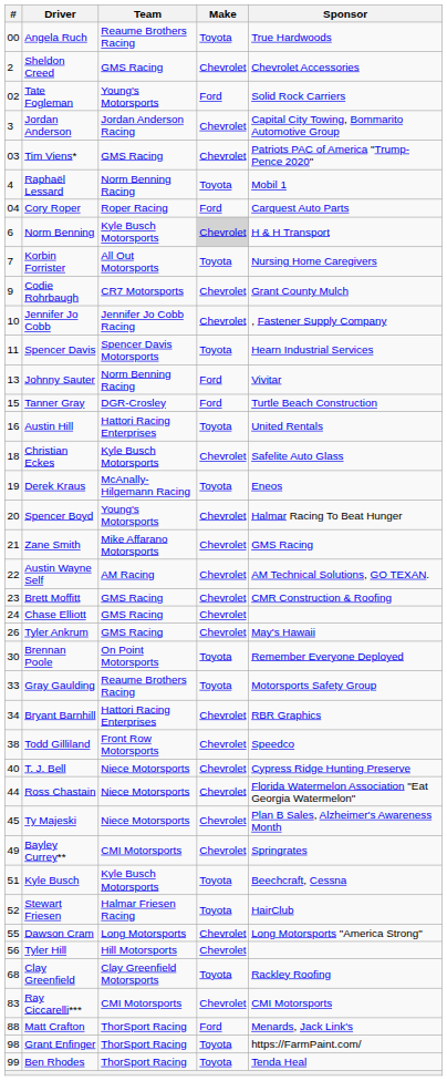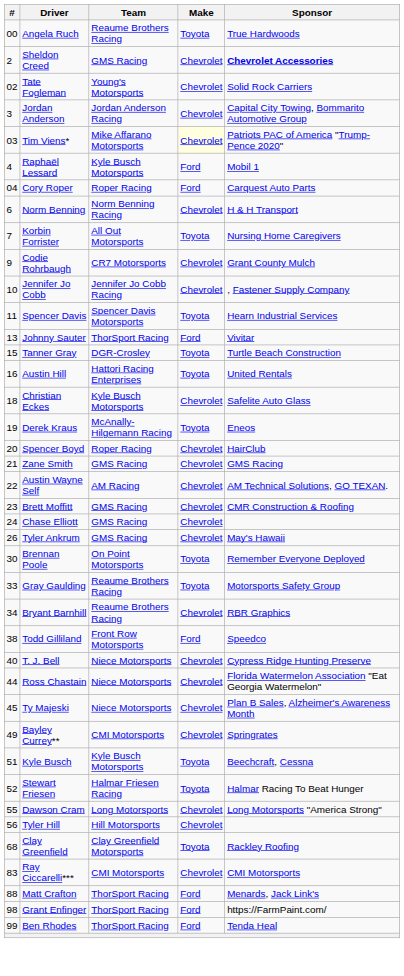 <table class="wikitable" style="font-size:95%">
 <tr>
 <th>#</th>
 <th>Driver</th>
 <th>Team</th>
 <th>Make</th>
 <th>Sponsor</th>
 </tr>
 <tr>
 <td>00</td>
 <td><a href='#'>Angela Ruch</a></td>
 <td><a href='#'>Reaume Brothers Racing</a></td>
 <td><a href='#'>Toyota</a></td>
 <td><a href='#'>True Hardwoods</a></td>
 </tr>
 <tr>
 <td>2</td>
 <td><a href='#'>Sheldon Creed</a></td>
 <td><a href='#'>GMS Racing</a></td>
 <td><a href='#'>Chevrolet</a></td>
-<td><a href='#'>Chevrolet Accessories</a></td>
+<td><strong><a href='#'>Chevrolet Accessories</a></strong></td>
 </tr>
 <tr>
 <td>02</td>
 <td><a href='#'>Tate Fogleman</a></td>
 <td><a href='#'>Young's Motorsports</a></td>
-<td><a href='#'>Ford</a></td>
+<td><a href='#'>Chevrolet</a></td>
 <td><a href='#'>Solid Rock Carriers</a></td>
 </tr>
 <tr>
 <td>3</td>
 <td><a href='#'>Jordan Anderson</a></td>
 <td><a href='#'>Jordan Anderson Racing</a></td>
 <td><a href='#'>Chevrolet</a></td>
 <td><a href='#'>Capital City Towing</a>, <a href='#'>Bommarito Automotive Group</a></td>
 </tr>
 <tr>
 <td>03</td>
 <td><a href='#'>Tim Viens</a>*</td>
-<td><a href='#'>GMS Racing</a></td>
-<td><a href='#'>Chevrolet</a></td>
+<td><a href='#'>Mike Affarano Motorsports</a></td>
+<td style="background: lightyellow;"><a href='#'>Chevrolet</a></td>
 <td><a href='#'>Patriots PAC of America</a> "<a href='#'>Trump-Pence 2020</a>"</td>
 </tr>
 <tr>
 <td>4</td>
 <td><a href='#'>Raphaël Lessard</a></td>
-<td><a href='#'>Norm Benning Racing</a></td>
-<td><a href='#'>Toyota</a></td>
+<td><a href='#'>Kyle Busch Motorsports</a></td>
+<td><a href='#'>Ford</a></td>
 <td><a href='#'>Mobil 1</a></td>
 </tr>
 <tr>
 <td>04</td>
 <td><a href='#'>Cory Roper</a></td>
 <td><a href='#'>Roper Racing</a></td>
 <td><a href='#'>Ford</a></td>
 <td><a href='#'>Carquest Auto Parts</a></td>
 </tr>
 <tr>
 <td>6</td>
 <td><a href='#'>Norm Benning</a></td>
-<td><a href='#'>Kyle Busch Motorsports</a></td>
-<td style="background: lightgrey;"><a href='#'>Chevrolet</a></td>
+<td><a href='#'>Norm Benning Racing</a></td>
+<td><a href='#'>Chevrolet</a></td>
 <td><a href='#'>H & H Transport</a></td>
 </tr>
 <tr>
 <td>7</td>
 <td><a href='#'>Korbin Forrister</a></td>
 <td><a href='#'>All Out Motorsports</a></td>
 <td><a href='#'>Toyota</a></td>
 <td><a href='#'>Nursing Home Caregivers</a></td>
 </tr>
 <tr>
 <td>9</td>
 <td><a href='#'>Codie Rohrbaugh</a></td>
 <td><a href='#'>CR7 Motorsports</a></td>
 <td><a href='#'>Chevrolet</a></td>
 <td><a href='#'>Grant County Mulch</a></td>
 </tr>
 <tr>
 <td>10</td>
 <td><a href='#'>Jennifer Jo Cobb</a></td>
 <td><a href='#'>Jennifer Jo Cobb Racing</a></td>
 <td><a href='#'>Chevrolet</a></td>
 <td>, <a href='#'>Fastener Supply Company</a></td>
 </tr>
 <tr>
 <td>11</td>
 <td><a href='#'>Spencer Davis</a></td>
 <td><a href='#'>Spencer Davis Motorsports</a></td>
 <td><a href='#'>Toyota</a></td>
 <td><a href='#'>Hearn Industrial Services</a></td>
 </tr>
 <tr>
 <td>13</td>
 <td><a href='#'>Johnny Sauter</a></td>
-<td><a href='#'>Norm Benning Racing</a></td>
+<td><a href='#'>ThorSport Racing</a></td>
 <td><a href='#'>Ford</a></td>
 <td><a href='#'>Vivitar</a></td>
 </tr>
 <tr>
 <td>15</td>
 <td><a href='#'>Tanner Gray</a></td>
 <td><a href='#'>DGR-Crosley</a></td>
-<td><a href='#'>Ford</a></td>
+<td><a href='#'>Toyota</a></td>
 <td><a href='#'>Turtle Beach Construction</a></td>
 </tr>
 <tr>
 <td>16</td>
 <td><a href='#'>Austin Hill</a></td>
 <td><a href='#'>Hattori Racing Enterprises</a></td>
 <td><a href='#'>Toyota</a></td>
 <td><a href='#'>United Rentals</a></td>
 </tr>
 <tr>
 <td>18</td>
 <td><a href='#'>Christian Eckes</a></td>
 <td><a href='#'>Kyle Busch Motorsports</a></td>
 <td><a href='#'>Chevrolet</a></td>
 <td><a href='#'>Safelite Auto Glass</a></td>
 </tr>
 <tr>
 <td>19</td>
 <td><a href='#'>Derek Kraus</a></td>
 <td><a href='#'>McAnally-Hilgemann Racing</a></td>
 <td><a href='#'>Toyota</a></td>
 <td><a href='#'>Eneos</a></td>
 </tr>
 <tr>
 <td>20</td>
 <td><a href='#'>Spencer Boyd</a></td>
-<td><a href='#'>Young's Motorsports</a></td>
+<td><a href='#'>Roper Racing</a></td>
 <td><a href='#'>Chevrolet</a></td>
-<td><a href='#'>Halmar</a> Racing To Beat Hunger</td>
+<td><a href='#'>HairClub</a></td>
 </tr>
 <tr>
 <td>21</td>
 <td><a href='#'>Zane Smith</a></td>
-<td><a href='#'>Mike Affarano Motorsports</a></td>
+<td><a href='#'>GMS Racing</a></td>
 <td><a href='#'>Chevrolet</a></td>
 <td><a href='#'>GMS Racing</a></td>
 </tr>
 <tr>
 <td>22</td>
 <td><a href='#'>Austin Wayne Self</a></td>
 <td><a href='#'>AM Racing</a></td>
 <td><a href='#'>Chevrolet</a></td>
 <td><a href='#'>AM Technical Solutions</a>, <a href='#'>GO TEXAN</a>.</td>
 </tr>
 <tr>
 <td>23</td>
 <td><a href='#'>Brett Moffitt</a></td>
 <td><a href='#'>GMS Racing</a></td>
 <td><a href='#'>Chevrolet</a></td>
 <td><a href='#'>CMR Construction & Roofing</a></td>
 </tr>
 <tr>
 <td>24</td>
 <td><a href='#'>Chase Elliott</a></td>
 <td><a href='#'>GMS Racing</a></td>
 <td><a href='#'>Chevrolet</a></td>
 <td> </td>
 </tr>
 <tr>
 <td>26</td>
 <td><a href='#'>Tyler Ankrum</a></td>
 <td><a href='#'>GMS Racing</a></td>
 <td><a href='#'>Chevrolet</a></td>
 <td><a href='#'>May's Hawaii</a></td>
 </tr>
 <tr>
 <td>30</td>
 <td><a href='#'>Brennan Poole</a></td>
 <td><a href='#'>On Point Motorsports</a></td>
 <td><a href='#'>Toyota</a></td>
 <td><a href='#'>Remember Everyone Deployed</a></td>
 </tr>
 <tr>
 <td>33</td>
 <td><a href='#'>Gray Gaulding</a></td>
 <td><a href='#'>Reaume Brothers Racing</a></td>
 <td><a href='#'>Toyota</a></td>
 <td><a href='#'>Motorsports Safety Group</a></td>
 </tr>
 <tr>
 <td>34</td>
 <td><a href='#'>Bryant Barnhill</a></td>
-<td><a href='#'>Hattori Racing Enterprises</a></td>
+<td><a href='#'>Reaume Brothers Racing</a></td>
 <td><a href='#'>Chevrolet</a></td>
 <td><a href='#'>RBR Graphics</a></td>
 </tr>
 <tr>
 <td>38</td>
 <td><a href='#'>Todd Gilliland</a></td>
 <td><a href='#'>Front Row Motorsports</a></td>
-<td><a href='#'>Chevrolet</a></td>
+<td><a href='#'>Ford</a></td>
 <td><a href='#'>Speedco</a></td>
 </tr>
 <tr>
 <td>40</td>
 <td><a href='#'>T. J. Bell</a></td>
 <td><a href='#'>Niece Motorsports</a></td>
 <td><a href='#'>Chevrolet</a></td>
 <td><a href='#'>Cypress Ridge Hunting Preserve</a></td>
 </tr>
 <tr>
 <td>44</td>
 <td><a href='#'>Ross Chastain</a></td>
 <td><a href='#'>Niece Motorsports</a></td>
 <td><a href='#'>Chevrolet</a></td>
 <td><a href='#'>Florida Watermelon Association</a> "Eat Georgia Watermelon"</td>
 </tr>
 <tr>
 <td>45</td>
 <td><a href='#'>Ty Majeski</a></td>
 <td><a href='#'>Niece Motorsports</a></td>
 <td><a href='#'>Chevrolet</a></td>
 <td><a href='#'>Plan B Sales</a>, <a href='#'>Alzheimer's Awareness Month</a></td>
 </tr>
 <tr>
 <td>49</td>
 <td><a href='#'>Bayley Currey</a>**</td>
 <td><a href='#'>CMI Motorsports</a></td>
 <td><a href='#'>Chevrolet</a></td>
 <td><a href='#'>Springrates</a></td>
 </tr>
 <tr>
 <td>51</td>
 <td><a href='#'>Kyle Busch</a></td>
 <td><a href='#'>Kyle Busch Motorsports</a></td>
 <td><a href='#'>Toyota</a></td>
 <td><a href='#'>Beechcraft</a>, <a href='#'>Cessna</a></td>
 </tr>
 <tr>
 <td>52</td>
 <td><a href='#'>Stewart Friesen</a></td>
 <td><a href='#'>Halmar Friesen Racing</a></td>
 <td><a href='#'>Toyota</a></td>
-<td><a href='#'>HairClub</a></td>
+<td><a href='#'>Halmar</a> Racing To Beat Hunger</td>
 </tr>
 <tr>
 <td>55</td>
 <td><a href='#'>Dawson Cram</a></td>
 <td><a href='#'>Long Motorsports</a></td>
 <td><a href='#'>Chevrolet</a></td>
 <td><a href='#'>Long Motorsports</a> "America Strong"</td>
 </tr>
 <tr>
 <td>56</td>
 <td><a href='#'>Tyler Hill</a></td>
 <td><a href='#'>Hill Motorsports</a></td>
 <td><a href='#'>Chevrolet</a></td>
 <td></td>
 </tr>
 <tr>
 <td>68</td>
 <td><a href='#'>Clay Greenfield</a></td>
 <td><a href='#'>Clay Greenfield Motorsports</a></td>
 <td><a href='#'>Toyota</a></td>
 <td><a href='#'>Rackley Roofing</a></td>
 </tr>
 <tr>
 <td>83</td>
 <td><a href='#'>Ray Ciccarelli</a>***</td>
 <td><a href='#'>CMI Motorsports</a></td>
 <td><a href='#'>Chevrolet</a></td>
 <td><a href='#'>CMI Motorsports</a></td>
 </tr>
 <tr>
 <td>88</td>
 <td><a href='#'>Matt Crafton</a></td>
 <td><a href='#'>ThorSport Racing</a></td>
 <td><a href='#'>Ford</a></td>
 <td><a href='#'>Menards</a>, <a href='#'>Jack Link's</a></td>
 </tr>
 <tr>
 <td>98</td>
 <td><a href='#'>Grant Enfinger</a></td>
 <td><a href='#'>ThorSport Racing</a></td>
-<td><a href='#'>Toyota</a></td>
+<td><a href='#'>Ford</a></td>
 <td>https://FarmPaint.com/</td>
 </tr>
 <tr>
 <td>99</td>
 <td><a href='#'>Ben Rhodes</a></td>
 <td><a href='#'>ThorSport Racing</a></td>
-<td><a href='#'>Toyota</a></td>
+<td><a href='#'>Ford</a></td>
 <td><a href='#'>Tenda Heal</a></td>
 </tr>
 <tr>
 <th colspan="5"></th>
 </tr>
 </table>
